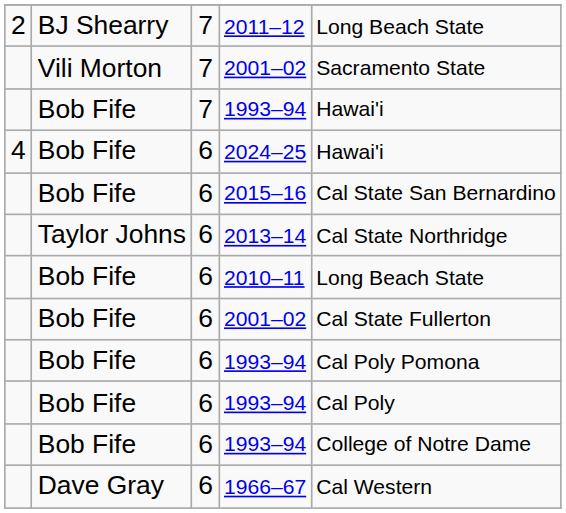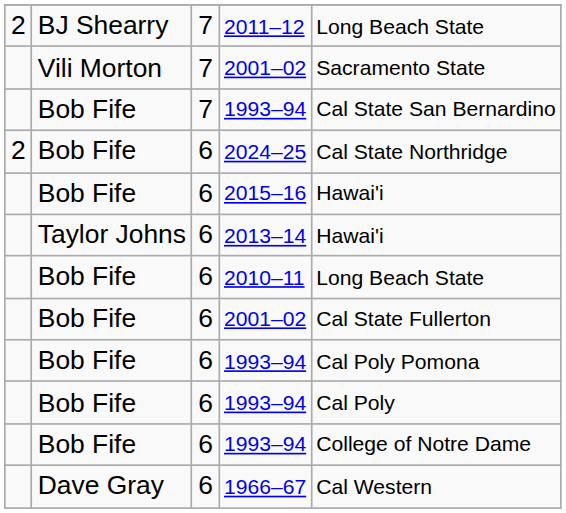 <table class="wikitable">
 <tr>
 </tr>
 <tr>
 <td>2</td>
 <td>BJ Shearry</td>
 <td>7</td>
 <td style="font-size:80%;"><a href='#'>2011–12</a></td>
 <td style="font-size:80%;">Long Beach State</td>
 </tr>
 <tr>
 <td></td>
 <td>Vili Morton</td>
 <td>7</td>
 <td style="font-size:80%;"><a href='#'>2001–02</a></td>
 <td style="font-size:80%;">Sacramento State</td>
 </tr>
 <tr>
 <td></td>
 <td>Bob Fife</td>
 <td>7</td>
 <td style="font-size:80%;"><a href='#'>1993–94</a></td>
-<td style="font-size:80%;">Hawai'i</td>
+<td style="font-size:80%;">Cal State San Bernardino</td>
 </tr>
 <tr>
-<td>4</td>
+<td>2</td>
 <td>Bob Fife</td>
 <td>6</td>
 <td style="font-size:80%;"><a href='#'>2024–25</a></td>
-<td style="font-size:80%;">Hawai'i</td>
+<td style="font-size:80%;">Cal State Northridge</td>
 </tr>
 <tr>
 <td></td>
 <td>Bob Fife</td>
 <td>6</td>
 <td style="font-size:80%;"><a href='#'>2015–16</a></td>
-<td style="font-size:80%;">Cal State San Bernardino</td>
+<td style="font-size:80%;">Hawai'i</td>
 </tr>
 <tr>
 <td></td>
 <td>Taylor Johns</td>
 <td>6</td>
 <td style="font-size:80%;"><a href='#'>2013–14</a></td>
-<td style="font-size:80%;">Cal State Northridge</td>
+<td style="font-size:80%;">Hawai'i</td>
 </tr>
 <tr>
 <td></td>
 <td>Bob Fife</td>
 <td>6</td>
 <td style="font-size:80%;"><a href='#'>2010–11</a></td>
 <td style="font-size:80%;">Long Beach State</td>
 </tr>
 <tr>
 <td></td>
 <td>Bob Fife</td>
 <td>6</td>
 <td style="font-size:80%;"><a href='#'>2001–02</a></td>
 <td style="font-size:80%;">Cal State Fullerton</td>
 </tr>
 <tr>
 <td></td>
 <td>Bob Fife</td>
 <td>6</td>
 <td style="font-size:80%;"><a href='#'>1993–94</a></td>
 <td style="font-size:80%;">Cal Poly Pomona</td>
 </tr>
 <tr>
 <td></td>
 <td>Bob Fife</td>
 <td>6</td>
 <td style="font-size:80%;"><a href='#'>1993–94</a></td>
 <td style="font-size:80%;">Cal Poly</td>
 </tr>
 <tr>
 <td></td>
 <td>Bob Fife</td>
 <td>6</td>
 <td style="font-size:80%;"><a href='#'>1993–94</a></td>
 <td style="font-size:80%;">College of Notre Dame</td>
 </tr>
 <tr>
 <td></td>
 <td>Dave Gray</td>
 <td>6</td>
 <td style="font-size:80%;"><a href='#'>1966–67</a></td>
 <td style="font-size:80%;">Cal Western</td>
 </tr>
 </table>
